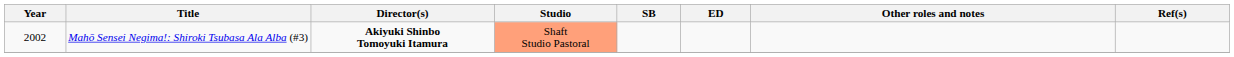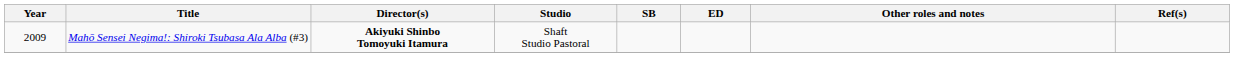 <table class="wikitable sortable" style="text-align:center; margin=auto; ">
 <tr>
 <th scope="col" width=5%>Year</th>
 <th scope="col" width=20%>Title</th>
 <th scope="col" width=15%>Director(s)</th>
 <th scope="col" width=10%>Studio</th>
 <th scope="col" class="unsortable">SB</th>
 <th scope="col" class="unsortable">ED</th>
 <th scope="col" class="unsortable">Other roles and notes</th>
 <th scope="col" class="unsortable">Ref(s)</th>
 </tr>
 <tr>
-<td>2002</td>
+<td>2009</td>
 <td><em><a href='#'>Mahō Sensei Negima!: Shiroki Tsubasa Ala Alba</a></em> (#3)</td>
 <td><strong>Akiyuki Shinbo <br>Tomoyuki Itamura</strong></td>
-<td style="background: lightsalmon;">Shaft<br>Studio Pastoral</td>
+<td>Shaft<br>Studio Pastoral</td>
 <td></td>
 <td></td>
 <td></td>
 <td></td>
 </tr>
 <tr>
 </tr>
 </table>
